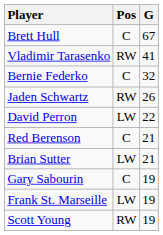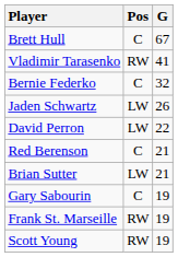 <table class="wikitable" style="text-align:center">
 <tr>
 <th style="text-align:left;">Player</th>
 <th>Pos</th>
 <th>G</th>
 </tr>
 <tr>
 <td style="text-align:left;"><a href='#'>Brett Hull</a></td>
 <td>C</td>
 <td>67</td>
 </tr>
 <tr>
 <td style="text-align:left;"><a href='#'>Vladimir Tarasenko</a></td>
 <td>RW</td>
 <td>41</td>
 </tr>
 <tr>
 <td style="text-align:left;"><a href='#'>Bernie Federko</a></td>
 <td>C</td>
 <td>32</td>
 </tr>
 <tr>
 <td style="text-align:left;"><a href='#'>Jaden Schwartz</a></td>
-<td>RW</td>
+<td>LW</td>
 <td>26</td>
 </tr>
 <tr>
 <td style="text-align:left;"><a href='#'>David Perron</a></td>
 <td>LW</td>
 <td>22</td>
 </tr>
 <tr>
 <td style="text-align:left;"><a href='#'>Red Berenson</a></td>
 <td>C</td>
 <td>21</td>
 </tr>
 <tr>
 <td style="text-align:left;"><a href='#'>Brian Sutter</a></td>
 <td>LW</td>
 <td>21</td>
 </tr>
 <tr>
 <td style="text-align:left;"><a href='#'>Gary Sabourin</a></td>
 <td>C</td>
 <td>19</td>
 </tr>
 <tr>
 <td style="text-align:left;"><a href='#'>Frank St. Marseille</a></td>
-<td>LW</td>
+<td>RW</td>
 <td>19</td>
 </tr>
 <tr>
 <td style="text-align:left;"><a href='#'>Scott Young</a></td>
 <td>RW</td>
 <td>19</td>
 </tr>
 </table>
